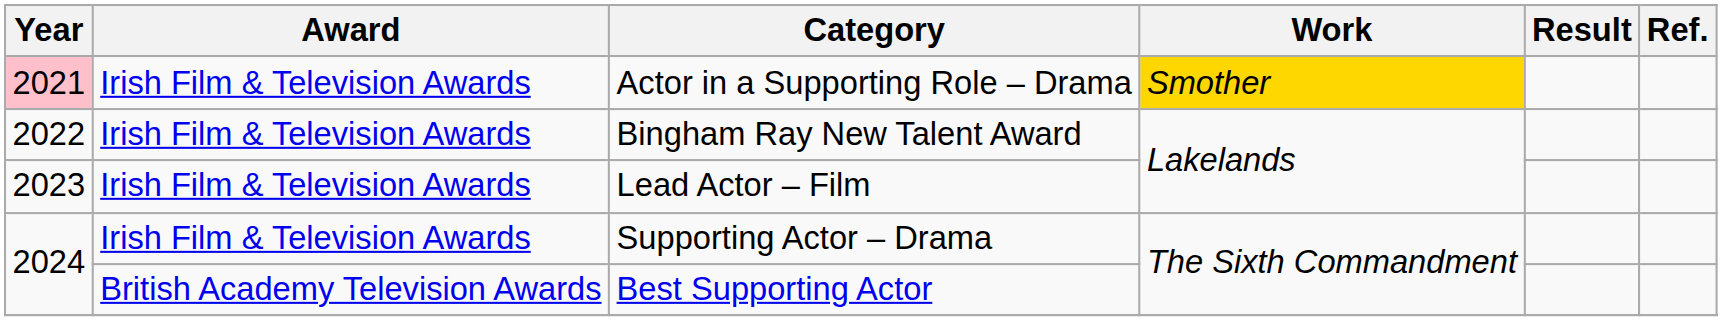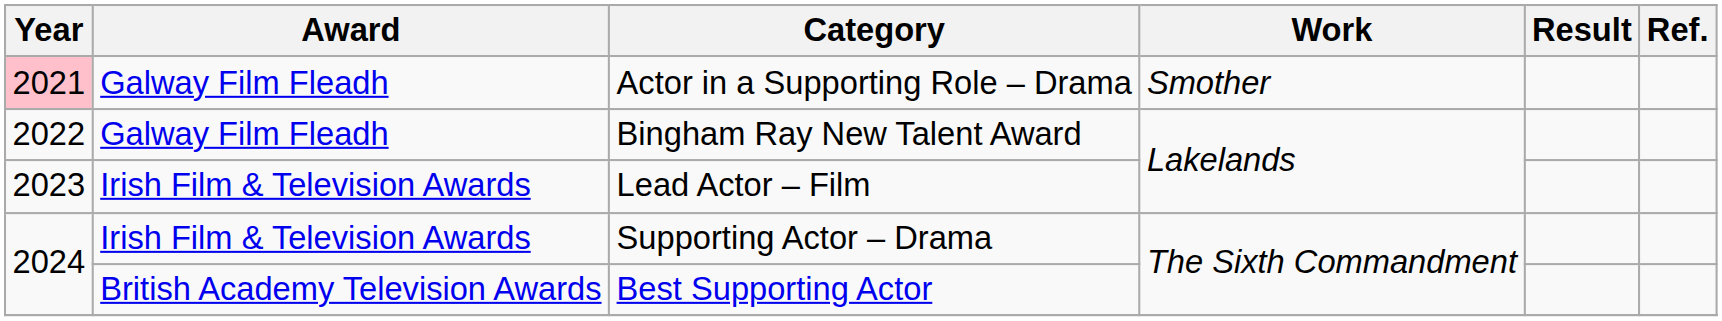 <table class="wikitable plainrowheaders">
 <tr>
 <th>Year</th>
 <th>Award</th>
 <th>Category</th>
 <th>Work</th>
 <th>Result</th>
 <th>Ref.</th>
 </tr>
 <tr>
 <td style="background: pink;">2021</td>
-<td><a href='#'>Irish Film & Television Awards</a></td>
+<td><a href='#'>Galway Film Fleadh</a></td>
 <td>Actor in a Supporting Role – Drama</td>
-<td style="background: gold;"><em>Smother</em></td>
+<td><em>Smother</em></td>
 <td></td>
 <td></td>
 </tr>
 <tr>
 <td>2022</td>
-<td><a href='#'>Irish Film & Television Awards</a></td>
+<td><a href='#'>Galway Film Fleadh</a></td>
 <td>Bingham Ray New Talent Award</td>
 <td rowspan="2"><em>Lakelands</em></td>
 <td></td>
 <td></td>
 </tr>
 <tr>
 <td>2023</td>
 <td><a href='#'>Irish Film & Television Awards</a></td>
 <td>Lead Actor – Film</td>
 <td></td>
 <td></td>
 </tr>
 <tr>
 <td rowspan="2">2024</td>
 <td><a href='#'>Irish Film & Television Awards</a></td>
 <td>Supporting Actor – Drama</td>
 <td rowspan="2"><em>The Sixth Commandment</em></td>
 <td></td>
 <td></td>
 </tr>
 <tr>
 <td><a href='#'>British Academy Television Awards</a></td>
 <td><a href='#'>Best Supporting Actor</a></td>
 <td></td>
 <td></td>
 </tr>
 <tr>
 </tr>
 </table>
